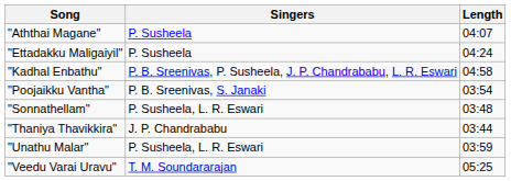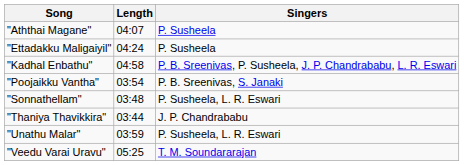 <table class="wikitable" style="font-size:95%;">
 <tr>
 <th>Song</th>
+<th>Length</th>
 <th>Singers</th>
-<th>Length</th>
 </tr>
 <tr>
 <td>"Aththai Magane"</td>
+<td>04:07</td>
 <td><a href='#'>P. Susheela</a></td>
-<td>04:07</td>
 </tr>
 <tr>
 <td>"Ettadakku Maligaiyil"</td>
+<td>04:24</td>
 <td>P. Susheela</td>
-<td>04:24</td>
 </tr>
 <tr>
 <td>"Kadhal Enbathu"</td>
+<td>04:58</td>
 <td><a href='#'>P. B. Sreenivas</a>, P. Susheela, <a href='#'>J. P. Chandrababu</a>, <a href='#'>L. R. Eswari</a></td>
-<td>04:58</td>
 </tr>
 <tr>
 <td>"Poojaikku Vantha"</td>
+<td>03:54</td>
 <td>P. B. Sreenivas, <a href='#'>S. Janaki</a></td>
-<td>03:54</td>
 </tr>
 <tr>
 <td>"Sonnathellam"</td>
+<td>03:48</td>
 <td>P. Susheela, L. R. Eswari</td>
-<td>03:48</td>
 </tr>
 <tr>
 <td>"Thaniya Thavikkira"</td>
+<td>03:44</td>
 <td>J. P. Chandrababu</td>
-<td>03:44</td>
 </tr>
 <tr>
 <td>"Unathu Malar"</td>
+<td>03:59</td>
 <td>P. Susheela, L. R. Eswari</td>
-<td>03:59</td>
 </tr>
 <tr>
 <td>"Veedu Varai Uravu"</td>
+<td>05:25</td>
 <td><a href='#'>T. M. Soundararajan</a></td>
-<td>05:25</td>
 </tr>
 </table>
